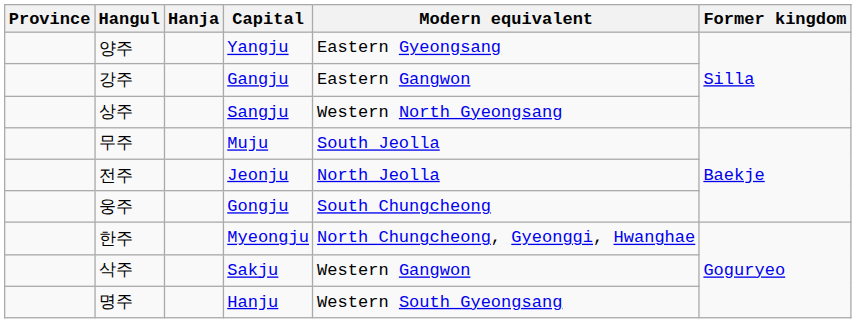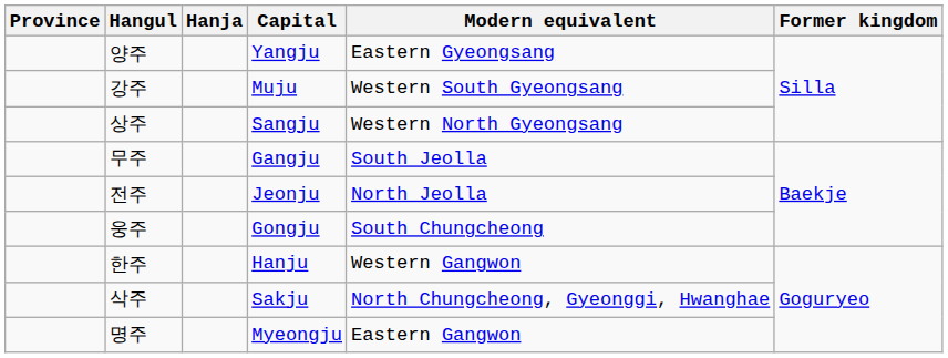 <table class="wikitable">
 <tr>
 <th>Province</th>
 <th>Hangul</th>
 <th>Hanja</th>
 <th>Capital</th>
 <th>Modern equivalent</th>
 <th>Former kingdom</th>
 </tr>
 <tr>
 <td></td>
 <td>양주</td>
 <td></td>
 <td><a href='#'>Yangju</a></td>
 <td>Eastern <a href='#'>Gyeongsang</a></td>
 <td rowspan="3"><a href='#'>Silla</a></td>
 </tr>
 <tr>
 <td></td>
 <td>강주</td>
 <td></td>
-<td><a href='#'>Gangju</a></td>
-<td>Eastern <a href='#'>Gangwon</a></td>
+<td><a href='#'>Muju</a></td>
+<td>Western <a href='#'>South Gyeongsang</a></td>
 </tr>
 <tr>
 <td></td>
 <td>상주</td>
 <td></td>
 <td><a href='#'>Sangju</a></td>
 <td>Western <a href='#'>North Gyeongsang</a></td>
 </tr>
 <tr>
 <td></td>
 <td>무주</td>
 <td></td>
-<td><a href='#'>Muju</a></td>
+<td><a href='#'>Gangju</a></td>
 <td><a href='#'>South Jeolla</a></td>
 <td rowspan="3"><a href='#'>Baekje</a></td>
 </tr>
 <tr>
 <td></td>
 <td>전주</td>
 <td></td>
 <td><a href='#'>Jeonju</a></td>
 <td><a href='#'>North Jeolla</a></td>
 </tr>
 <tr>
 <td></td>
 <td>웅주</td>
 <td></td>
 <td><a href='#'>Gongju</a></td>
 <td><a href='#'>South Chungcheong</a></td>
 </tr>
 <tr>
 <td></td>
 <td>한주</td>
 <td></td>
-<td><a href='#'>Myeongju</a></td>
-<td><a href='#'>North Chungcheong</a>, <a href='#'>Gyeonggi</a>, <a href='#'>Hwanghae</a></td>
+<td><a href='#'>Hanju</a></td>
+<td>Western <a href='#'>Gangwon</a></td>
 <td rowspan="3"><a href='#'>Goguryeo</a></td>
 </tr>
 <tr>
 <td></td>
 <td>삭주</td>
 <td></td>
 <td><a href='#'>Sakju</a></td>
-<td>Western <a href='#'>Gangwon</a></td>
+<td><a href='#'>North Chungcheong</a>, <a href='#'>Gyeonggi</a>, <a href='#'>Hwanghae</a></td>
 </tr>
 <tr>
 <td></td>
 <td>명주</td>
 <td></td>
-<td><a href='#'>Hanju</a></td>
-<td>Western <a href='#'>South Gyeongsang</a></td>
+<td><a href='#'>Myeongju</a></td>
+<td>Eastern <a href='#'>Gangwon</a></td>
 </tr>
 </table>
